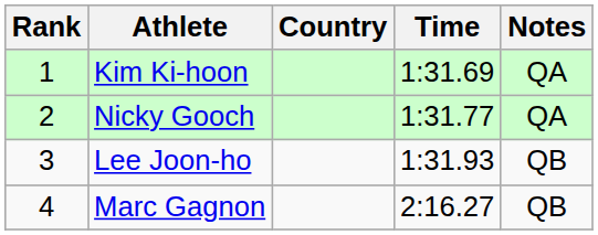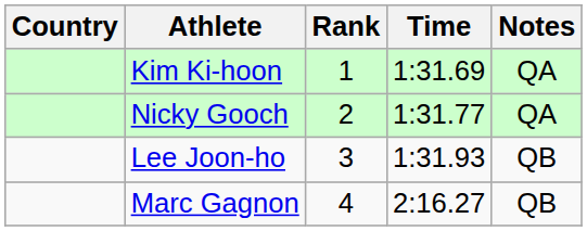 <table class="wikitable" style="text-align:center">
 <tr>
+<th>Country</th>
+<th>Athlete</th>
 <th>Rank</th>
-<th>Athlete</th>
-<th>Country</th>
 <th>Time</th>
 <th>Notes</th>
 </tr>
 <tr bgcolor=ccffcc>
+<td align=left></td>
+<td align=left><a href='#'>Kim Ki-hoon</a></td>
 <td>1</td>
-<td align=left><a href='#'>Kim Ki-hoon</a></td>
-<td align=left></td>
 <td>1:31.69</td>
 <td>QA</td>
 </tr>
 <tr bgcolor=ccffcc>
+<td align=left></td>
+<td align=left><a href='#'>Nicky Gooch</a></td>
 <td>2</td>
-<td align=left><a href='#'>Nicky Gooch</a></td>
-<td align=left></td>
 <td>1:31.77</td>
 <td>QA</td>
 </tr>
 <tr>
+<td align=left></td>
+<td align=left><a href='#'>Lee Joon-ho</a></td>
 <td>3</td>
-<td align=left><a href='#'>Lee Joon-ho</a></td>
-<td align=left></td>
 <td>1:31.93</td>
 <td>QB</td>
 </tr>
 <tr>
+<td align=left></td>
+<td align=left><a href='#'>Marc Gagnon</a></td>
 <td>4</td>
-<td align=left><a href='#'>Marc Gagnon</a></td>
-<td align=left></td>
 <td>2:16.27</td>
 <td>QB</td>
 </tr>
 </table>
